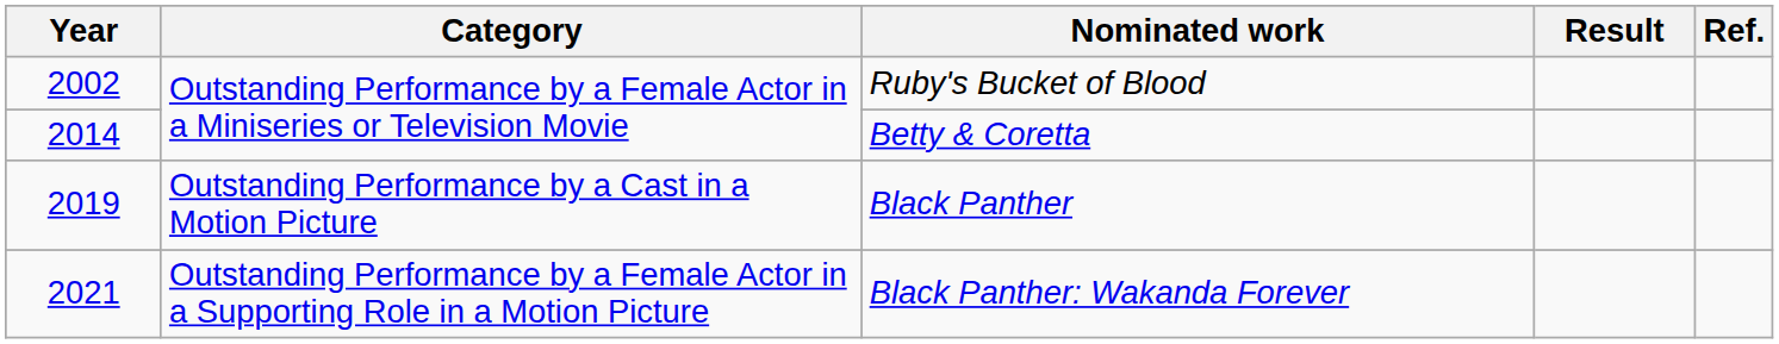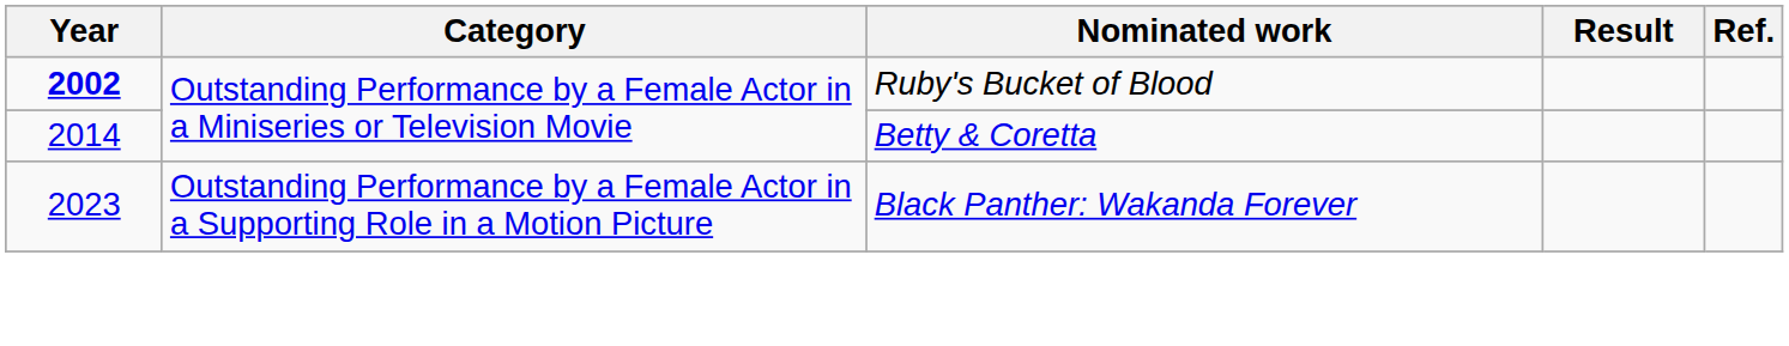 <table class=wikitable>
 <tr>
 <th scope="col" style="width:5em;">Year</th>
 <th scope="col" style="width:26em;">Category</th>
 <th scope="col" style="width:25em;">Nominated work</th>
 <th scope="col" style="width:5em;">Result</th>
 <th>Ref.</th>
 </tr>
 <tr>
-<td style="text-align:center;"><a href='#'>2002</a></td>
+<td style="text-align:center;"><strong><a href='#'>2002</a></strong></td>
 <td rowspan=2><a href='#'>Outstanding Performance by a Female Actor in a Miniseries or Television Movie</a></td>
 <td><em>Ruby's Bucket of Blood</em></td>
 <td></td>
 <td></td>
 </tr>
 <tr>
 <td style="text-align:center;"><a href='#'>2014</a></td>
 <td><em><a href='#'>Betty & Coretta</a></em></td>
 <td></td>
 <td></td>
 </tr>
 <tr>
-<td style="text-align:center;"><a href='#'>2019</a></td>
-<td><a href='#'>Outstanding Performance by a Cast in a Motion Picture</a></td>
-<td><em><a href='#'>Black Panther</a></em></td>
-<td></td>
-<td></td>
-</tr>
-<tr>
-<td style="text-align:center;"><a href='#'>2021</a></td>
+<td style="text-align:center;"><a href='#'>2023</a></td>
 <td><a href='#'>Outstanding Performance by a Female Actor in a Supporting Role in a Motion Picture</a></td>
 <td><em><a href='#'>Black Panther: Wakanda Forever</a></em></td>
 <td></td>
 <td></td>
 </tr>
 </table>
